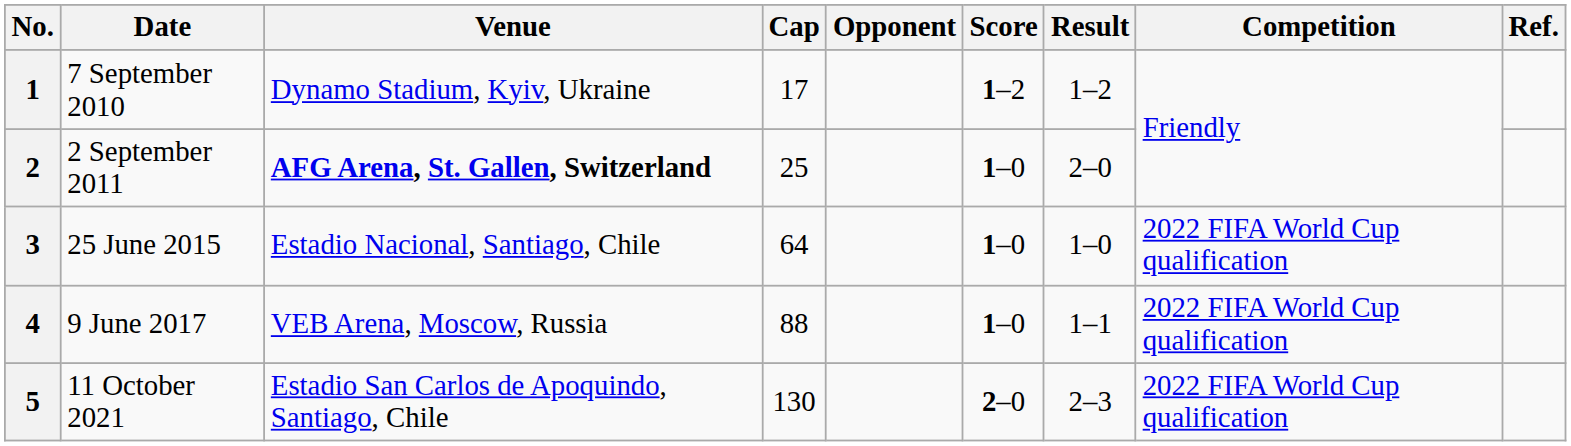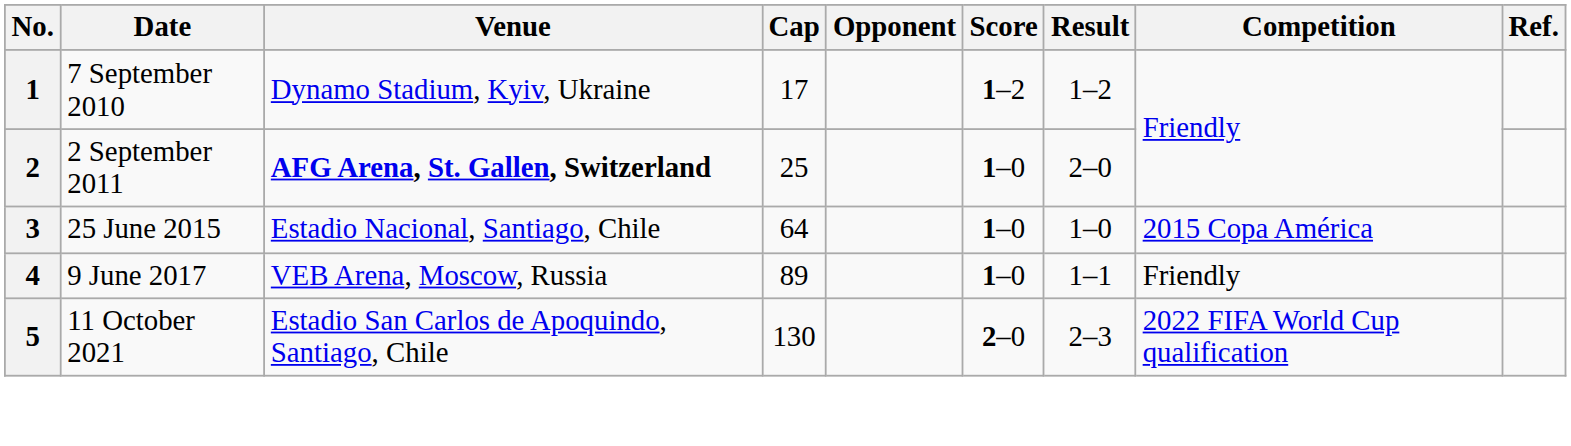 <table class="wikitable sortable">
 <tr>
 <th>No.</th>
 <th>Date</th>
 <th>Venue</th>
 <th>Cap</th>
 <th>Opponent</th>
 <th>Score</th>
 <th>Result</th>
 <th>Competition</th>
 <th>Ref.</th>
 </tr>
 <tr>
 <th>1</th>
 <td>7 September 2010</td>
 <td><a href='#'>Dynamo Stadium</a>, <a href='#'>Kyiv</a>, Ukraine</td>
 <td align="center">17</td>
 <td></td>
 <td align="center"><strong>1</strong>–2</td>
 <td align="center">1–2</td>
 <td rowspan="2"><a href='#'>Friendly</a></td>
 <td></td>
 </tr>
 <tr>
 <th>2</th>
 <td>2 September 2011</td>
 <td><strong><a href='#'>AFG Arena</a>, <a href='#'>St. Gallen</a>, Switzerland</strong></td>
 <td align="center">25</td>
 <td></td>
 <td align="center"><strong>1</strong>–0</td>
 <td align="center">2–0</td>
 <td></td>
 </tr>
 <tr>
 <th>3</th>
 <td>25 June 2015</td>
 <td><a href='#'>Estadio Nacional</a>, <a href='#'>Santiago</a>, Chile</td>
 <td align="center">64</td>
 <td></td>
 <td align="center"><strong>1</strong>–0</td>
 <td align="center">1–0</td>
-<td><a href='#'>2022 FIFA World Cup qualification</a></td>
+<td><a href='#'>2015 Copa América</a></td>
 <td></td>
 </tr>
 <tr>
 <th>4</th>
 <td>9 June 2017</td>
 <td><a href='#'>VEB Arena</a>, <a href='#'>Moscow</a>, Russia</td>
-<td align="center">88</td>
+<td align="center">89</td>
 <td></td>
 <td align="center"><strong>1</strong>–0</td>
 <td align="center">1–1</td>
-<td><a href='#'>2022 FIFA World Cup qualification</a></td>
+<td>Friendly</td>
 <td></td>
 </tr>
 <tr>
 <th>5</th>
 <td>11 October 2021</td>
 <td><a href='#'>Estadio San Carlos de Apoquindo</a>, <a href='#'>Santiago</a>, Chile</td>
 <td align="center">130</td>
 <td></td>
 <td align="center"><strong>2</strong>–0</td>
 <td align="center">2–3</td>
 <td><a href='#'>2022 FIFA World Cup qualification</a></td>
 <td></td>
 </tr>
 </table>
